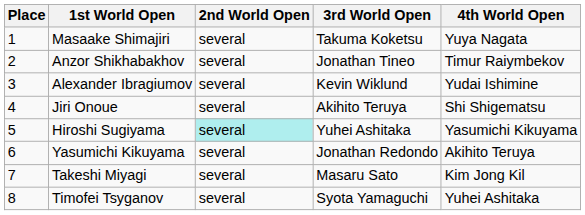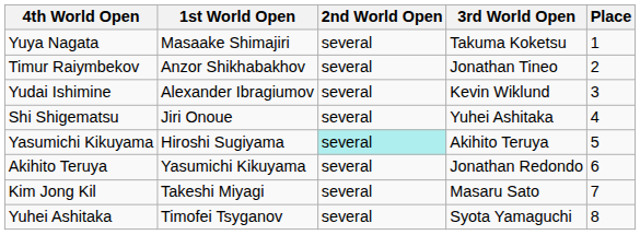 <table class="wikitable">
 <tr>
-<th>Place</th>
+<th>4th World Open</th>
 <th>1st World Open</th>
 <th>2nd World Open</th>
 <th>3rd World Open</th>
-<th>4th World Open</th>
+<th>Place</th>
 </tr>
 <tr>
-<td>1</td>
+<td>Yuya Nagata </td>
 <td>Masaake Shimajiri </td>
 <td>several</td>
 <td>Takuma Koketsu </td>
-<td>Yuya Nagata </td>
+<td>1</td>
 </tr>
 <tr>
-<td>2</td>
+<td>Timur Raiymbekov </td>
 <td>Anzor Shikhabakhov </td>
 <td>several</td>
 <td>Jonathan Tineo </td>
-<td>Timur Raiymbekov </td>
+<td>2</td>
 </tr>
 <tr>
-<td>3</td>
+<td>Yudai Ishimine </td>
 <td>Alexander Ibragiumov </td>
 <td>several</td>
 <td>Kevin Wiklund </td>
-<td>Yudai Ishimine </td>
+<td>3</td>
 </tr>
 <tr>
-<td>4</td>
+<td>Shi Shigematsu </td>
 <td>Jiri Onoue </td>
 <td>several</td>
-<td>Akihito Teruya </td>
-<td>Shi Shigematsu </td>
+<td>Yuhei Ashitaka </td>
+<td>4</td>
 </tr>
 <tr>
-<td>5</td>
+<td>Yasumichi Kikuyama </td>
 <td>Hiroshi Sugiyama </td>
 <td style="background: paleturquoise;">several</td>
-<td>Yuhei Ashitaka </td>
-<td>Yasumichi Kikuyama </td>
+<td>Akihito Teruya </td>
+<td>5</td>
 </tr>
 <tr>
-<td>6</td>
+<td>Akihito Teruya </td>
 <td>Yasumichi Kikuyama </td>
 <td>several</td>
 <td>Jonathan Redondo </td>
-<td>Akihito Teruya </td>
+<td>6</td>
 </tr>
 <tr>
-<td>7</td>
+<td>Kim Jong Kil </td>
 <td>Takeshi Miyagi </td>
 <td>several</td>
 <td>Masaru Sato </td>
-<td>Kim Jong Kil </td>
+<td>7</td>
 </tr>
 <tr>
-<td>8</td>
+<td>Yuhei Ashitaka </td>
 <td>Timofei Tsyganov </td>
 <td>several</td>
 <td>Syota Yamaguchi </td>
-<td>Yuhei Ashitaka </td>
+<td>8</td>
 </tr>
 </table>
